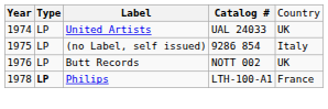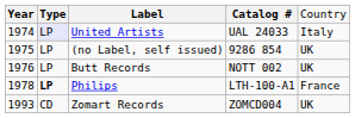 <table class="wikitable">
 <tr>
 <th>Year</th>
 <th>Type</th>
 <th>Label</th>
 <th>Catalog #</th>
 <td>Country</td>
 </tr>
 <tr>
 <td>1974</td>
-<td>LP</td>
+<td style="background: lavender;">LP</td>
 <td><a href='#'>United Artists</a></td>
 <td>UAL 24033</td>
-<td>UK</td>
+<td>Italy</td>
 </tr>
 <tr>
 <td>1975</td>
 <td>LP</td>
 <td>(no Label, self issued)</td>
 <td>9286 854</td>
-<td>Italy</td>
+<td>UK</td>
 </tr>
 <tr>
 <td>1976</td>
 <td>LP</td>
 <td>Butt Records</td>
 <td>NOTT 002</td>
 <td>UK</td>
 </tr>
 <tr>
 <td>1978</td>
 <td><strong>LP</strong></td>
 <td><a href='#'>Philips</a></td>
 <td>LTH-100-A1</td>
 <td>France</td>
 </tr>
+<tr>
+<td>1993</td>
+<td>CD</td>
+<td>Zomart Records</td>
+<td>ZOMCD004</td>
+<td>UK</td>
+</tr>
 </table>
